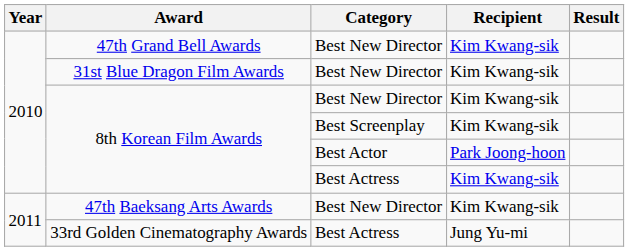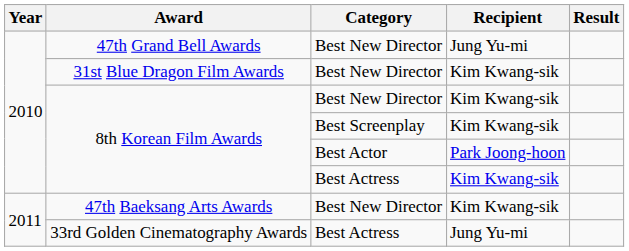 <table class="wikitable">
 <tr>
 <th>Year</th>
 <th>Award</th>
 <th>Category</th>
 <th>Recipient</th>
 <th>Result</th>
 </tr>
 <tr>
 <td rowspan=6>2010</td>
 <td style="text-align:center;"><a href='#'>47th</a> <a href='#'>Grand Bell Awards</a></td>
 <td>Best New Director</td>
-<td><a href='#'>Kim Kwang-sik</a></td>
+<td>Jung Yu-mi</td>
 <td></td>
 </tr>
 <tr>
 <td style="text-align:center;"><a href='#'>31st</a> <a href='#'>Blue Dragon Film Awards</a></td>
 <td>Best New Director</td>
 <td>Kim Kwang-sik</td>
 <td></td>
 </tr>
 <tr>
 <td rowspan=4 style="text-align:center;">8th <a href='#'>Korean Film Awards</a></td>
 <td>Best New Director</td>
 <td>Kim Kwang-sik</td>
 <td></td>
 </tr>
 <tr>
 <td>Best Screenplay</td>
 <td>Kim Kwang-sik</td>
 <td></td>
 </tr>
 <tr>
 <td>Best Actor</td>
 <td><a href='#'>Park Joong-hoon</a></td>
 <td></td>
 </tr>
 <tr>
 <td>Best Actress</td>
 <td><a href='#'>Kim Kwang-sik</a></td>
 <td></td>
 </tr>
 <tr>
 <td rowspan=2>2011</td>
 <td style="text-align:center;"><a href='#'>47th</a> <a href='#'>Baeksang Arts Awards</a></td>
 <td>Best New Director</td>
 <td>Kim Kwang-sik</td>
 <td></td>
 </tr>
 <tr>
 <td style="text-align:center;">33rd Golden Cinematography Awards</td>
 <td>Best Actress</td>
 <td>Jung Yu-mi</td>
 <td></td>
 </tr>
 </table>
